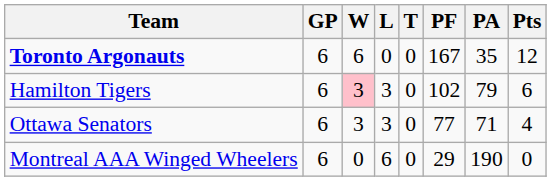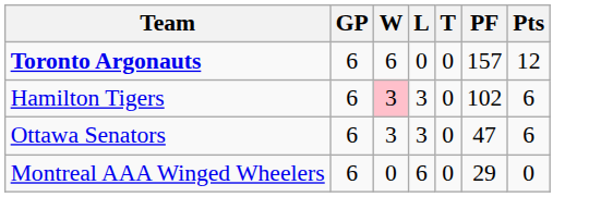 <table class="wikitable">
 <tr>
 <th>Team</th>
 <th>GP</th>
 <th>W</th>
 <th>L</th>
 <th>T</th>
 <th>PF</th>
-<th>PA</th>
 <th>Pts</th>
 </tr>
 <tr align="center">
 <td align="left"><strong><a href='#'>Toronto Argonauts</a></strong></td>
 <td>6</td>
 <td>6</td>
 <td>0</td>
 <td>0</td>
-<td>167</td>
-<td>35</td>
+<td>157</td>
 <td>12</td>
 </tr>
 <tr align="center">
 <td align="left"><a href='#'>Hamilton Tigers</a></td>
 <td>6</td>
 <td style="background: pink;">3</td>
 <td>3</td>
 <td>0</td>
 <td>102</td>
-<td>79</td>
 <td>6</td>
 </tr>
 <tr align="center">
 <td align="left"><a href='#'>Ottawa Senators</a></td>
 <td>6</td>
 <td>3</td>
 <td>3</td>
 <td>0</td>
-<td>77</td>
-<td>71</td>
-<td>4</td>
+<td>47</td>
+<td>6</td>
 </tr>
 <tr align="center">
 <td align="left"><a href='#'>Montreal AAA Winged Wheelers</a></td>
 <td>6</td>
 <td>0</td>
 <td>6</td>
 <td>0</td>
 <td>29</td>
-<td>190</td>
 <td>0</td>
 </tr>
 </table>
